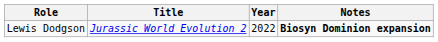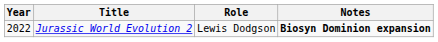 <table class = "wikitable sortable">
 <tr>
+<th>Year</th>
+<th>Title</th>
 <th>Role</th>
-<th>Title</th>
-<th>Year</th>
 <th class = "unsortable">Notes</th>
 </tr>
 <tr>
+<td>2022</td>
+<td><em><a href='#'>Jurassic World Evolution 2</a></em></td>
 <td>Lewis Dodgson</td>
-<td><em><a href='#'>Jurassic World Evolution 2</a></em></td>
-<td>2022</td>
 <td><strong>Biosyn Dominion expansion</strong></td>
 </tr>
 </table>
